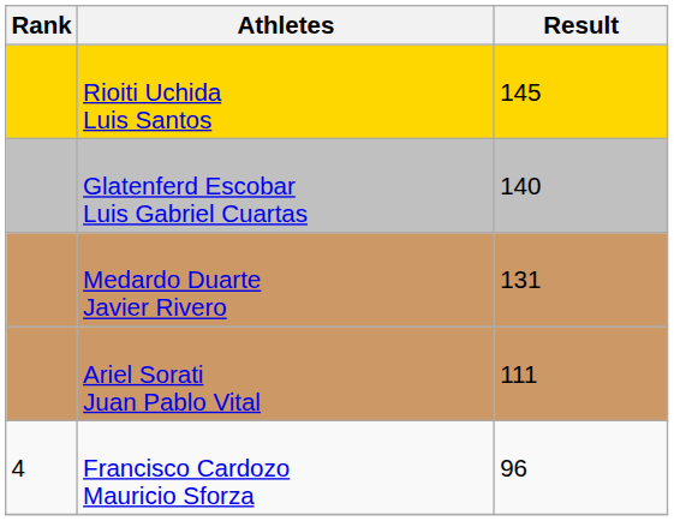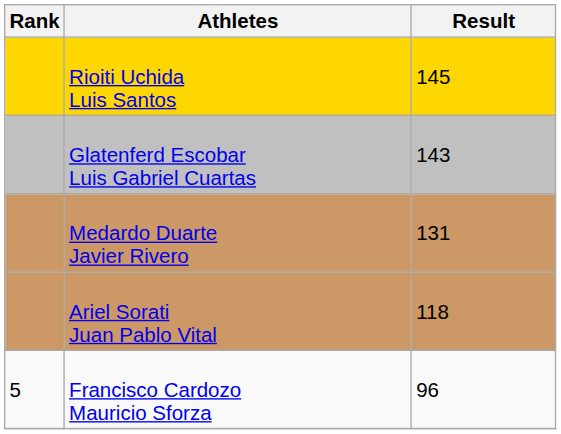 <table class="wikitable" style="font-size:95%" style="width:35em;" style="text-align:center">
 <tr>
 <th>Rank</th>
 <th width=250>Athletes</th>
 <th width=100>Result</th>
 </tr>
 <tr bgcolor=gold>
 <td></td>
 <td align=left><br><a href='#'>Rioiti Uchida</a><br><a href='#'>Luis Santos</a></td>
 <td>145</td>
 </tr>
 <tr bgcolor=silver>
 <td></td>
 <td align=left><br><a href='#'>Glatenferd Escobar</a><br><a href='#'>Luis Gabriel Cuartas</a></td>
-<td>140</td>
+<td>143</td>
 </tr>
 <tr bgcolor=cc9966>
 <td></td>
 <td align=left><br><a href='#'>Medardo Duarte</a><br><a href='#'>Javier Rivero</a></td>
 <td>131</td>
 </tr>
 <tr bgcolor=cc9966>
 <td></td>
 <td align=left><br><a href='#'>Ariel Sorati</a><br><a href='#'>Juan Pablo Vital</a></td>
-<td>111</td>
+<td>118</td>
 </tr>
 <tr>
-<td>4</td>
+<td>5</td>
 <td align=left><br><a href='#'>Francisco Cardozo</a><br><a href='#'>Mauricio Sforza</a></td>
 <td>96</td>
 </tr>
 <tr>
 </tr>
 </table>
